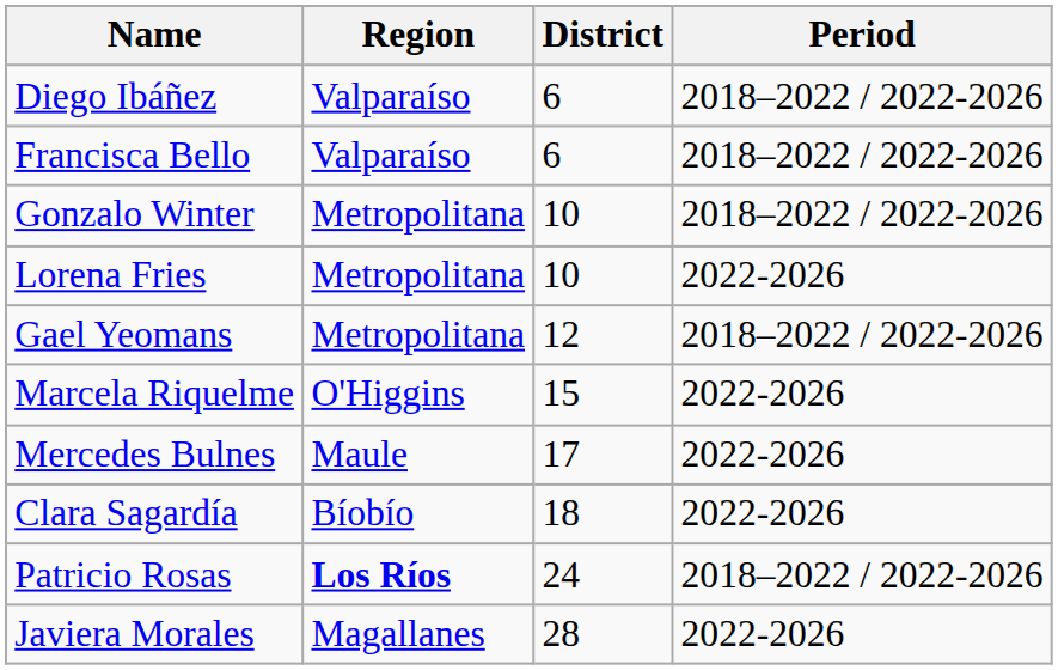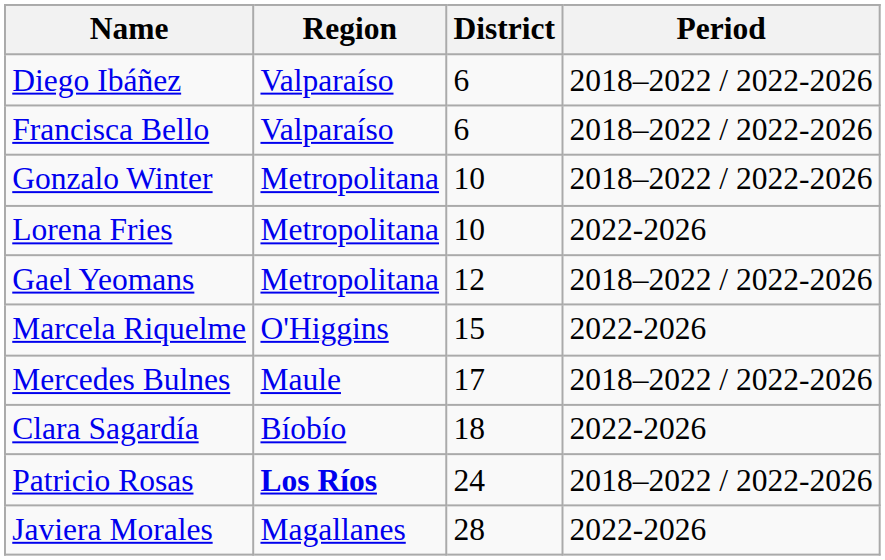 <table class="wikitable">
 <tr>
 <th>Name</th>
 <th>Region</th>
 <th>District</th>
 <th>Period</th>
 </tr>
 <tr>
 <td><a href='#'>Diego Ibáñez</a></td>
 <td><a href='#'>Valparaíso</a></td>
 <td>6</td>
 <td>2018–2022 / 2022-2026</td>
 </tr>
 <tr>
 <td><a href='#'>Francisca Bello</a></td>
 <td><a href='#'>Valparaíso</a></td>
 <td>6</td>
 <td>2018–2022 / 2022-2026</td>
 </tr>
 <tr>
 <td><a href='#'>Gonzalo Winter</a></td>
 <td><a href='#'>Metropolitana</a></td>
 <td>10</td>
 <td>2018–2022 / 2022-2026</td>
 </tr>
 <tr>
 <td><a href='#'>Lorena Fries</a></td>
 <td><a href='#'>Metropolitana</a></td>
 <td>10</td>
 <td>2022-2026</td>
 </tr>
 <tr>
 <td><a href='#'>Gael Yeomans</a></td>
 <td><a href='#'>Metropolitana</a></td>
 <td>12</td>
 <td>2018–2022 / 2022-2026</td>
 </tr>
 <tr>
 <td><a href='#'>Marcela Riquelme</a></td>
 <td><a href='#'>O'Higgins</a></td>
 <td>15</td>
 <td>2022-2026</td>
 </tr>
 <tr>
 <td><a href='#'>Mercedes Bulnes</a></td>
 <td><a href='#'>Maule</a></td>
 <td>17</td>
-<td>2022-2026</td>
+<td>2018–2022 / 2022-2026</td>
 </tr>
 <tr>
 <td><a href='#'>Clara Sagardía</a></td>
 <td><a href='#'>Bíobío</a></td>
 <td>18</td>
 <td>2022-2026</td>
 </tr>
 <tr>
 <td><a href='#'>Patricio Rosas</a></td>
 <td><strong><a href='#'>Los Ríos</a></strong></td>
 <td>24</td>
 <td>2018–2022 / 2022-2026</td>
 </tr>
 <tr>
 <td><a href='#'>Javiera Morales</a></td>
 <td><a href='#'>Magallanes</a></td>
 <td>28</td>
 <td>2022-2026</td>
 </tr>
 </table>
